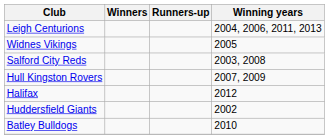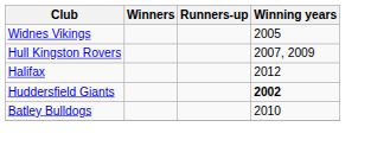 <table class="wikitable">
 <tr>
 <th>Club</th>
 <th>Winners</th>
 <th>Runners-up</th>
 <th>Winning years</th>
 </tr>
 <tr>
-<td align=left> <a href='#'>Leigh Centurions</a></td>
-<td></td>
-<td></td>
-<td>2004, 2006, 2011, 2013</td>
-</tr>
-<tr>
 <td align=left> <a href='#'>Widnes Vikings</a></td>
 <td></td>
 <td></td>
 <td>2005</td>
-</tr>
-<tr>
-<td align=left> <a href='#'>Salford City Reds</a></td>
-<td></td>
-<td></td>
-<td>2003, 2008</td>
 </tr>
 <tr>
 <td align=left> <a href='#'>Hull Kingston Rovers</a></td>
 <td></td>
 <td></td>
 <td>2007, 2009</td>
 </tr>
 <tr>
 <td align=left> <a href='#'>Halifax</a></td>
 <td></td>
 <td></td>
 <td>2012</td>
 </tr>
 <tr>
 <td align=left> <a href='#'>Huddersfield Giants</a></td>
 <td></td>
 <td></td>
-<td>2002</td>
+<td><strong>2002</strong></td>
 </tr>
 <tr>
 <td align=left> <a href='#'>Batley Bulldogs</a></td>
 <td></td>
 <td></td>
 <td>2010</td>
 </tr>
 <tr>
 </tr>
 </table>
